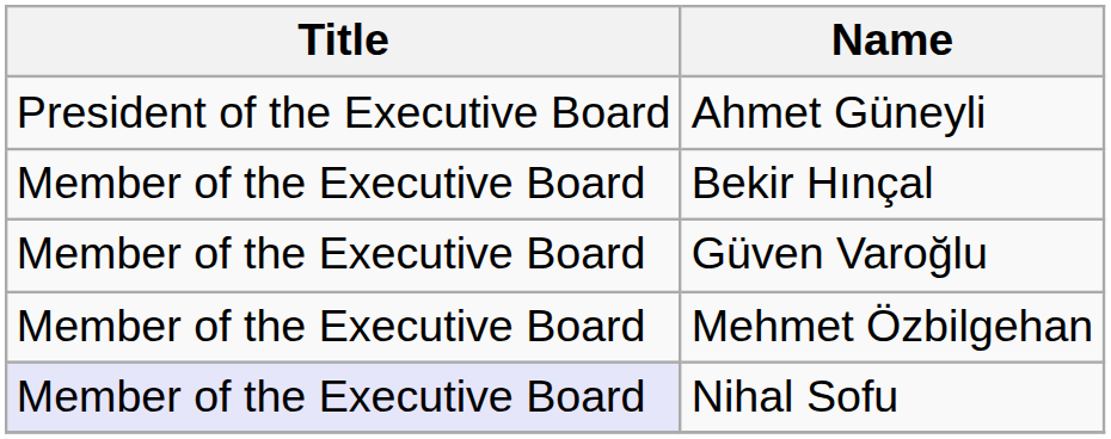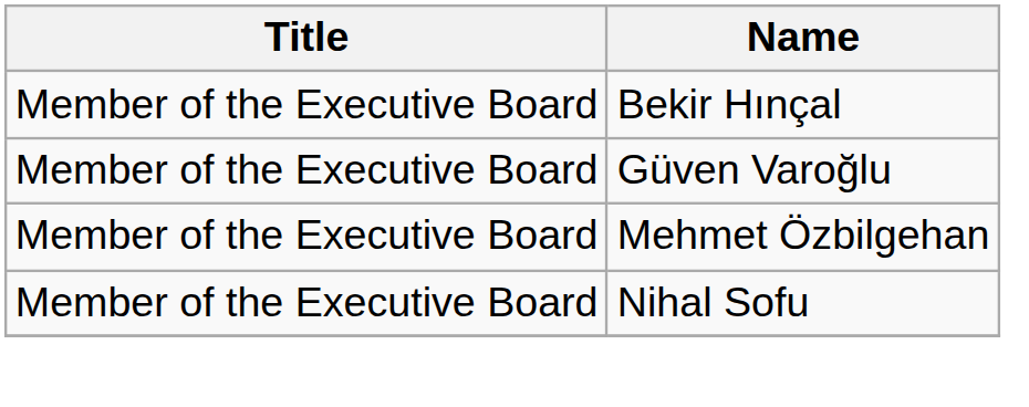 <table class="wikitable">
 <tr>
 <th>Title</th>
 <th>Name</th>
-</tr>
-<tr>
-<td>President of the Executive Board</td>
-<td>Ahmet Güneyli</td>
 </tr>
 <tr>
 <td>Member of the Executive Board</td>
 <td>Bekir Hınçal</td>
 </tr>
 <tr>
 <td>Member of the Executive Board</td>
 <td>Güven Varoğlu</td>
 </tr>
 <tr>
 <td>Member of the Executive Board</td>
 <td>Mehmet Özbilgehan</td>
 </tr>
 <tr>
-<td style="background: lavender;">Member of the Executive Board</td>
+<td>Member of the Executive Board</td>
 <td>Nihal Sofu</td>
 </tr>
 <tr>
 </tr>
 </table>
